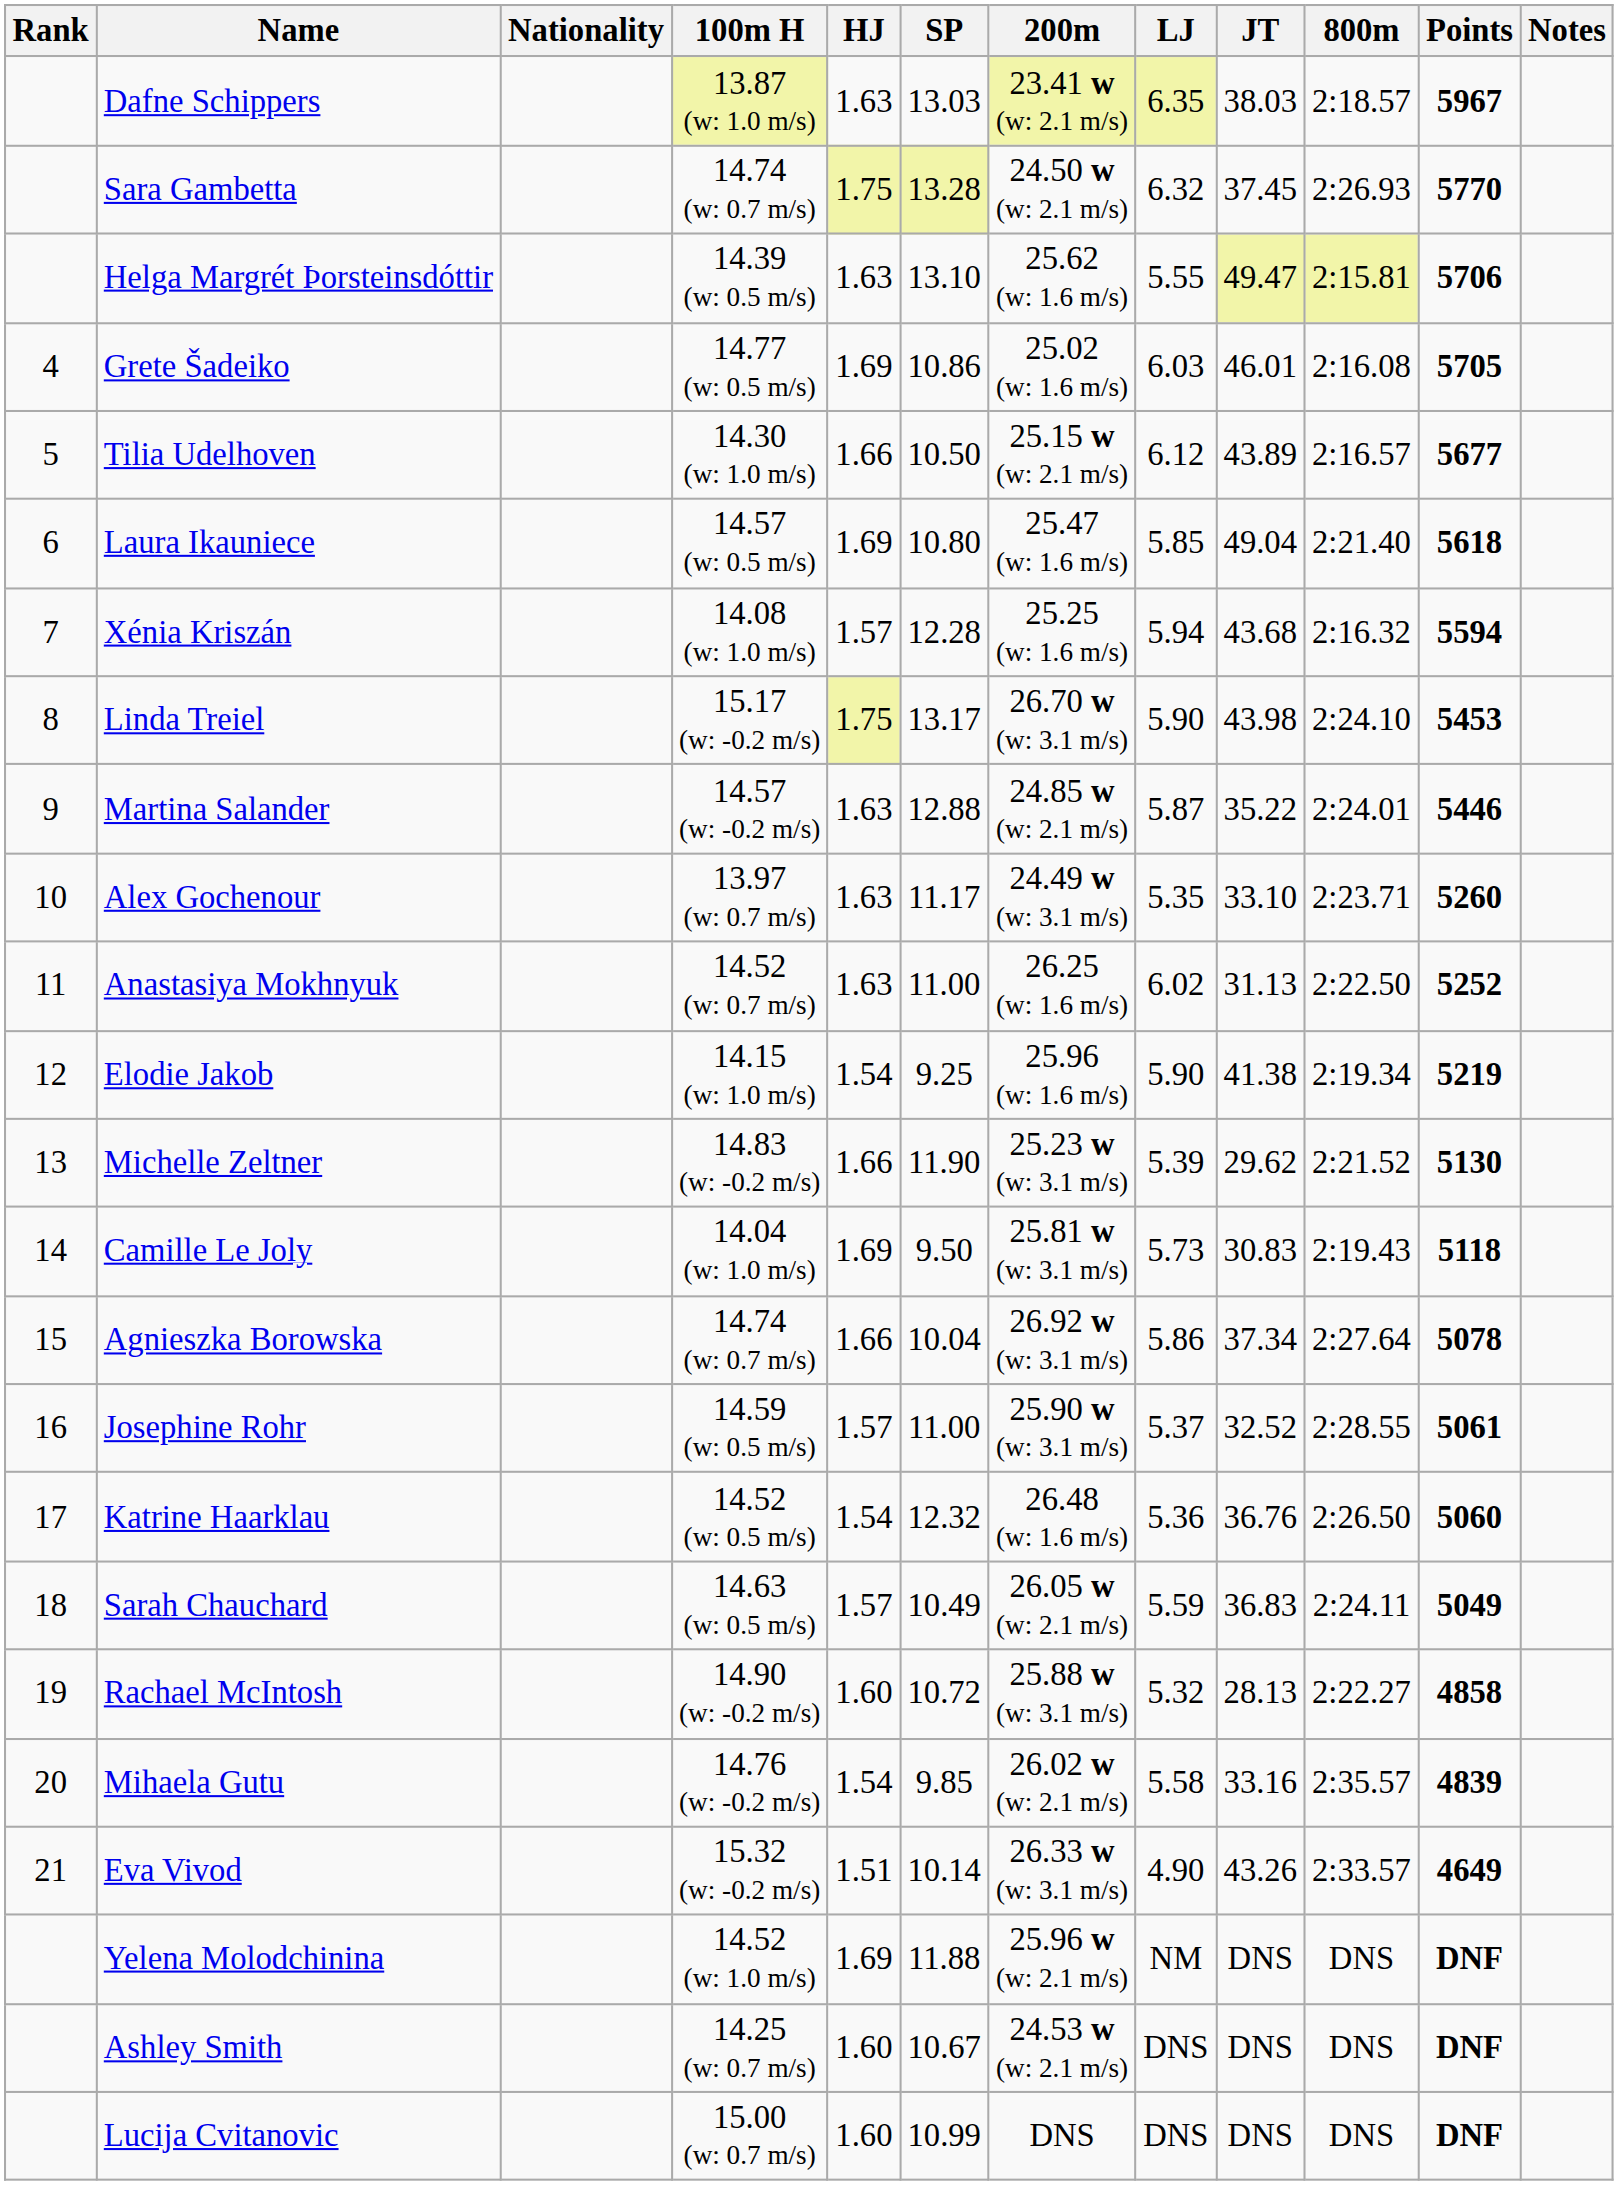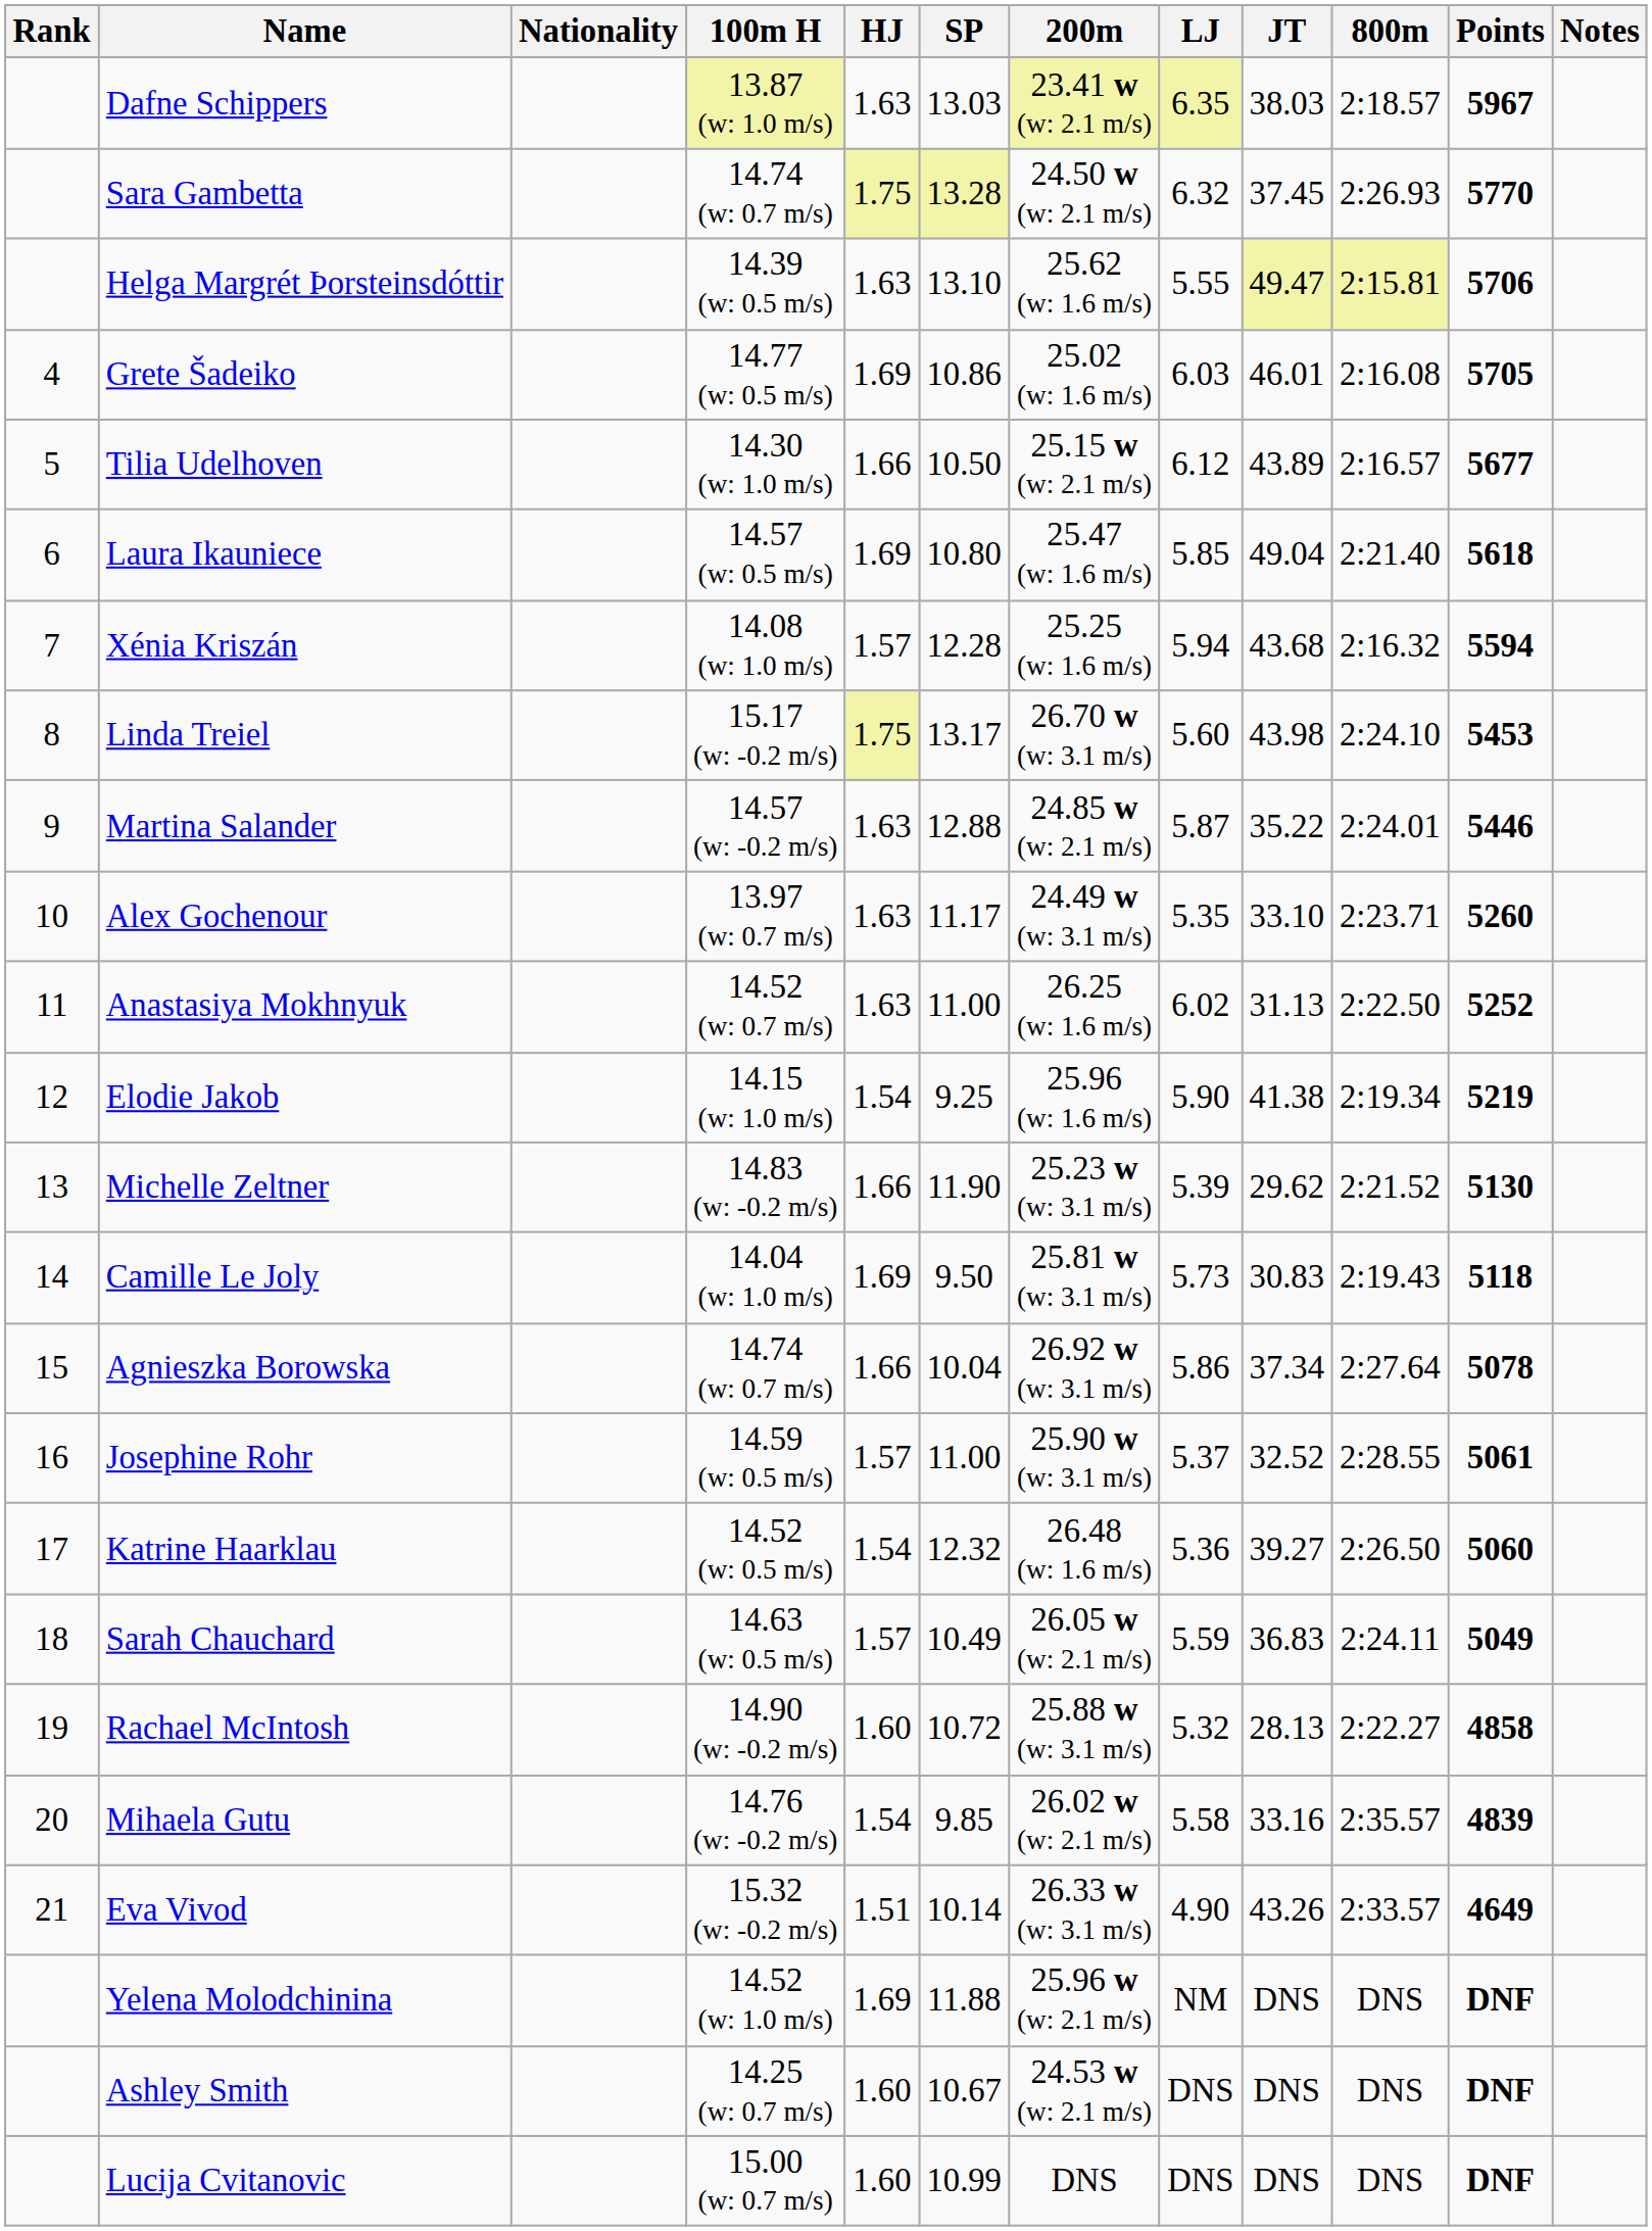 <table class="wikitable sortable" style="text-align:center">
 <tr>
 <th>Rank</th>
 <th>Name</th>
 <th>Nationality</th>
 <th>100m H</th>
 <th>HJ</th>
 <th>SP</th>
 <th>200m</th>
 <th>LJ</th>
 <th>JT</th>
 <th>800m</th>
 <th>Points</th>
 <th>Notes</th>
 </tr>
 <tr>
 <td></td>
 <td align=left><a href='#'>Dafne Schippers</a></td>
 <td align=left></td>
 <td bgcolor=#F2F5A9>13.87<br><small>(w: 1.0 m/s)</small></td>
 <td>1.63</td>
 <td>13.03</td>
 <td bgcolor=#F2F5A9>23.41 <strong>w</strong><br><small>(w: 2.1 m/s)</small></td>
 <td bgcolor=#F2F5A9>6.35</td>
 <td>38.03</td>
 <td>2:18.57</td>
 <td><strong>5967</strong></td>
 <td></td>
 </tr>
 <tr>
 <td></td>
 <td align=left><a href='#'>Sara Gambetta</a></td>
 <td align=left></td>
 <td>14.74<br><small>(w: 0.7 m/s)</small></td>
 <td bgcolor=#F2F5A9>1.75</td>
 <td bgcolor=#F2F5A9>13.28</td>
 <td>24.50 <strong>w</strong><br><small>(w: 2.1 m/s)</small></td>
 <td>6.32</td>
 <td>37.45</td>
 <td>2:26.93</td>
 <td><strong>5770</strong></td>
 <td></td>
 </tr>
 <tr>
 <td></td>
 <td align=left><a href='#'>Helga Margrét Þorsteinsdóttir</a></td>
 <td align=left></td>
 <td>14.39<br><small>(w: 0.5 m/s)</small></td>
 <td>1.63</td>
 <td>13.10</td>
 <td>25.62<br><small>(w: 1.6 m/s)</small></td>
 <td>5.55</td>
 <td bgcolor=#F2F5A9>49.47</td>
 <td bgcolor=#F2F5A9>2:15.81</td>
 <td><strong>5706</strong></td>
 <td></td>
 </tr>
 <tr>
 <td>4</td>
 <td align=left><a href='#'>Grete Šadeiko</a></td>
 <td align=left></td>
 <td>14.77<br><small>(w: 0.5 m/s)</small></td>
 <td>1.69</td>
 <td>10.86</td>
 <td>25.02<br><small>(w: 1.6 m/s)</small></td>
 <td>6.03</td>
 <td>46.01</td>
 <td>2:16.08</td>
 <td><strong>5705</strong></td>
 <td></td>
 </tr>
 <tr>
 <td>5</td>
 <td align=left><a href='#'>Tilia Udelhoven</a></td>
 <td align=left></td>
 <td>14.30<br><small>(w: 1.0 m/s)</small></td>
 <td>1.66</td>
 <td>10.50</td>
 <td>25.15 <strong>w</strong><br><small>(w: 2.1 m/s)</small></td>
 <td>6.12</td>
 <td>43.89</td>
 <td>2:16.57</td>
 <td><strong>5677</strong></td>
 <td></td>
 </tr>
 <tr>
 <td>6</td>
 <td align=left><a href='#'>Laura Ikauniece</a></td>
 <td align=left></td>
 <td>14.57<br><small>(w: 0.5 m/s)</small></td>
 <td>1.69</td>
 <td>10.80</td>
 <td>25.47<br><small>(w: 1.6 m/s)</small></td>
 <td>5.85</td>
 <td>49.04</td>
 <td>2:21.40</td>
 <td><strong>5618</strong></td>
 <td></td>
 </tr>
 <tr>
 <td>7</td>
 <td align=left><a href='#'>Xénia Kriszán</a></td>
 <td align=left></td>
 <td>14.08<br><small>(w: 1.0 m/s)</small></td>
 <td>1.57</td>
 <td>12.28</td>
 <td>25.25<br><small>(w: 1.6 m/s)</small></td>
 <td>5.94</td>
 <td>43.68</td>
 <td>2:16.32</td>
 <td><strong>5594</strong></td>
 <td></td>
 </tr>
 <tr>
 <td>8</td>
 <td align=left><a href='#'>Linda Treiel</a></td>
 <td align=left></td>
 <td>15.17<br><small>(w: -0.2 m/s)</small></td>
 <td bgcolor=#F2F5A9>1.75</td>
 <td>13.17</td>
 <td>26.70 <strong>w</strong><br><small>(w: 3.1 m/s)</small></td>
-<td>5.90</td>
+<td>5.60</td>
 <td>43.98</td>
 <td>2:24.10</td>
 <td><strong>5453</strong></td>
 <td></td>
 </tr>
 <tr>
 <td>9</td>
 <td align=left><a href='#'>Martina Salander</a></td>
 <td align=left></td>
 <td>14.57<br><small>(w: -0.2 m/s)</small></td>
 <td>1.63</td>
 <td>12.88</td>
 <td>24.85 <strong>w</strong><br><small>(w: 2.1 m/s)</small></td>
 <td>5.87</td>
 <td>35.22</td>
 <td>2:24.01</td>
 <td><strong>5446</strong></td>
 <td></td>
 </tr>
 <tr>
 <td>10</td>
 <td align=left><a href='#'>Alex Gochenour</a></td>
 <td align=left></td>
 <td>13.97<br><small>(w: 0.7 m/s)</small></td>
 <td>1.63</td>
 <td>11.17</td>
 <td>24.49 <strong>w</strong><br><small>(w: 3.1 m/s)</small></td>
 <td>5.35</td>
 <td>33.10</td>
 <td>2:23.71</td>
 <td><strong>5260</strong></td>
 <td></td>
 </tr>
 <tr>
 <td>11</td>
 <td align=left><a href='#'>Anastasiya Mokhnyuk</a></td>
 <td align=left></td>
 <td>14.52<br><small>(w: 0.7 m/s)</small></td>
 <td>1.63</td>
 <td>11.00</td>
 <td>26.25<br><small>(w: 1.6 m/s)</small></td>
 <td>6.02</td>
 <td>31.13</td>
 <td>2:22.50</td>
 <td><strong>5252</strong></td>
 <td></td>
 </tr>
 <tr>
 <td>12</td>
 <td align=left><a href='#'>Elodie Jakob</a></td>
 <td align=left></td>
 <td>14.15<br><small>(w: 1.0 m/s)</small></td>
 <td>1.54</td>
 <td>9.25</td>
 <td>25.96<br><small>(w: 1.6 m/s)</small></td>
 <td>5.90</td>
 <td>41.38</td>
 <td>2:19.34</td>
 <td><strong>5219</strong></td>
 <td></td>
 </tr>
 <tr>
 <td>13</td>
 <td align=left><a href='#'>Michelle Zeltner</a></td>
 <td align=left></td>
 <td>14.83<br><small>(w: -0.2 m/s)</small></td>
 <td>1.66</td>
 <td>11.90</td>
 <td>25.23 <strong>w</strong><br><small>(w: 3.1 m/s)</small></td>
 <td>5.39</td>
 <td>29.62</td>
 <td>2:21.52</td>
 <td><strong>5130</strong></td>
 <td></td>
 </tr>
 <tr>
 <td>14</td>
 <td align=left><a href='#'>Camille Le Joly</a></td>
 <td align=left></td>
 <td>14.04<br><small>(w: 1.0 m/s)</small></td>
 <td>1.69</td>
 <td>9.50</td>
 <td>25.81 <strong>w</strong><br><small>(w: 3.1 m/s)</small></td>
 <td>5.73</td>
 <td>30.83</td>
 <td>2:19.43</td>
 <td><strong>5118</strong></td>
 <td></td>
 </tr>
 <tr>
 <td>15</td>
 <td align=left><a href='#'>Agnieszka Borowska</a></td>
 <td align=left></td>
 <td>14.74<br><small>(w: 0.7 m/s)</small></td>
 <td>1.66</td>
 <td>10.04</td>
 <td>26.92 <strong>w</strong><br><small>(w: 3.1 m/s)</small></td>
 <td>5.86</td>
 <td>37.34</td>
 <td>2:27.64</td>
 <td><strong>5078</strong></td>
 <td></td>
 </tr>
 <tr>
 <td>16</td>
 <td align=left><a href='#'>Josephine Rohr</a></td>
 <td align=left></td>
 <td>14.59<br><small>(w: 0.5 m/s)</small></td>
 <td>1.57</td>
 <td>11.00</td>
 <td>25.90 <strong>w</strong><br><small>(w: 3.1 m/s)</small></td>
 <td>5.37</td>
 <td>32.52</td>
 <td>2:28.55</td>
 <td><strong>5061</strong></td>
 <td></td>
 </tr>
 <tr>
 <td>17</td>
 <td align=left><a href='#'>Katrine Haarklau</a></td>
 <td align=left></td>
 <td>14.52<br><small>(w: 0.5 m/s)</small></td>
 <td>1.54</td>
 <td>12.32</td>
 <td>26.48<br><small>(w: 1.6 m/s)</small></td>
 <td>5.36</td>
-<td>36.76</td>
+<td>39.27</td>
 <td>2:26.50</td>
 <td><strong>5060</strong></td>
 <td></td>
 </tr>
 <tr>
 <td>18</td>
 <td align=left><a href='#'>Sarah Chauchard</a></td>
 <td align=left></td>
 <td>14.63<br><small>(w: 0.5 m/s)</small></td>
 <td>1.57</td>
 <td>10.49</td>
 <td>26.05 <strong>w</strong><br><small>(w: 2.1 m/s)</small></td>
 <td>5.59</td>
 <td>36.83</td>
 <td>2:24.11</td>
 <td><strong>5049</strong></td>
 <td></td>
 </tr>
 <tr>
 <td>19</td>
 <td align=left><a href='#'>Rachael McIntosh</a></td>
 <td align=left></td>
 <td>14.90<br><small>(w: -0.2 m/s)</small></td>
 <td>1.60</td>
 <td>10.72</td>
 <td>25.88 <strong>w</strong><br><small>(w: 3.1 m/s)</small></td>
 <td>5.32</td>
 <td>28.13</td>
 <td>2:22.27</td>
 <td><strong>4858</strong></td>
 <td></td>
 </tr>
 <tr>
 <td>20</td>
 <td align=left><a href='#'>Mihaela Gutu</a></td>
 <td align=left></td>
 <td>14.76<br><small>(w: -0.2 m/s)</small></td>
 <td>1.54</td>
 <td>9.85</td>
 <td>26.02 <strong>w</strong><br><small>(w: 2.1 m/s)</small></td>
 <td>5.58</td>
 <td>33.16</td>
 <td>2:35.57</td>
 <td><strong>4839</strong></td>
 <td></td>
 </tr>
 <tr>
 <td>21</td>
 <td align=left><a href='#'>Eva Vivod</a></td>
 <td align=left></td>
 <td>15.32<br><small>(w: -0.2 m/s)</small></td>
 <td>1.51</td>
 <td>10.14</td>
 <td>26.33 <strong>w</strong><br><small>(w: 3.1 m/s)</small></td>
 <td>4.90</td>
 <td>43.26</td>
 <td>2:33.57</td>
 <td><strong>4649</strong></td>
 <td></td>
 </tr>
 <tr>
 <td></td>
 <td align=left><a href='#'>Yelena Molodchinina</a></td>
 <td align=left></td>
 <td>14.52<br><small>(w: 1.0 m/s)</small></td>
 <td>1.69</td>
 <td>11.88</td>
 <td>25.96 <strong>w</strong><br><small>(w: 2.1 m/s)</small></td>
 <td>NM</td>
 <td>DNS</td>
 <td>DNS</td>
 <td><strong>DNF</strong></td>
 <td></td>
 </tr>
 <tr>
 <td></td>
 <td align=left><a href='#'>Ashley Smith</a></td>
 <td align=left></td>
 <td>14.25<br><small>(w: 0.7 m/s)</small></td>
 <td>1.60</td>
 <td>10.67</td>
 <td>24.53 <strong>w</strong><br><small>(w: 2.1 m/s)</small></td>
 <td>DNS</td>
 <td>DNS</td>
 <td>DNS</td>
 <td><strong>DNF</strong></td>
 <td></td>
 </tr>
 <tr>
 <td></td>
 <td align=left><a href='#'>Lucija Cvitanovic</a></td>
 <td align=left></td>
 <td>15.00<br><small>(w: 0.7 m/s)</small></td>
 <td>1.60</td>
 <td>10.99</td>
 <td>DNS</td>
 <td>DNS</td>
 <td>DNS</td>
 <td>DNS</td>
 <td><strong>DNF</strong></td>
 <td></td>
 </tr>
 </table>
